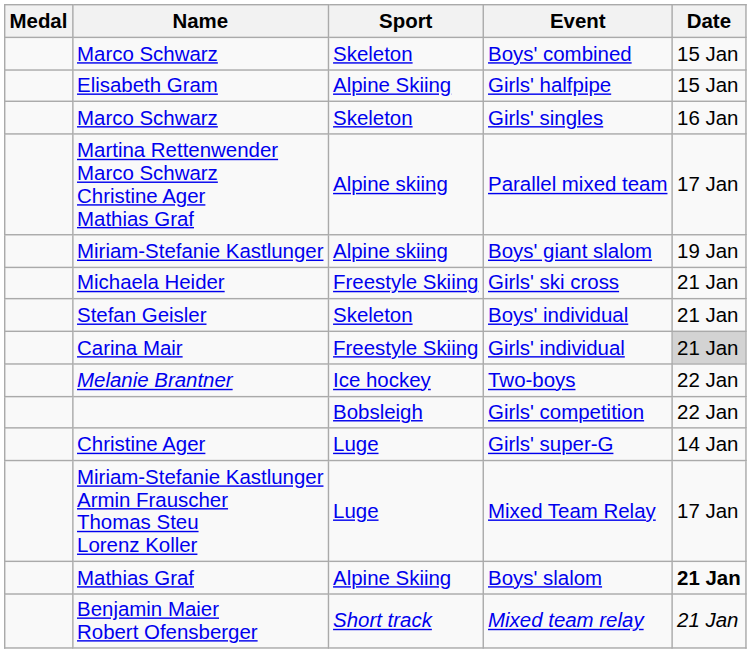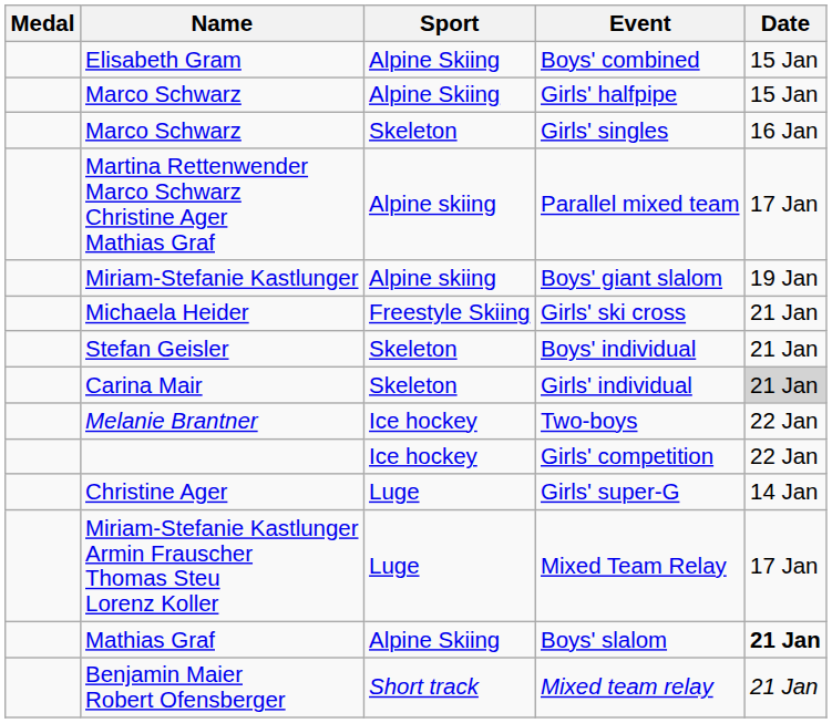 <table class="wikitable sortable" style="font-size:90%">
 <tr>
 <th>Medal</th>
 <th>Name</th>
 <th>Sport</th>
 <th>Event</th>
 <th>Date</th>
 </tr>
 <tr>
 <td></td>
-<td><a href='#'>Marco Schwarz</a></td>
-<td><a href='#'>Skeleton</a></td>
+<td><a href='#'>Elisabeth Gram</a></td>
+<td><a href='#'>Alpine Skiing</a></td>
 <td><a href='#'>Boys' combined</a></td>
 <td>15 Jan</td>
 </tr>
 <tr>
 <td></td>
-<td><a href='#'>Elisabeth Gram</a></td>
+<td><a href='#'>Marco Schwarz</a></td>
 <td><a href='#'>Alpine Skiing</a></td>
 <td><a href='#'>Girls' halfpipe</a></td>
 <td>15 Jan</td>
 </tr>
 <tr>
 <td></td>
 <td><a href='#'>Marco Schwarz</a></td>
 <td><a href='#'>Skeleton</a></td>
 <td><a href='#'>Girls' singles</a></td>
 <td>16 Jan</td>
 </tr>
 <tr>
 <td></td>
 <td><a href='#'>Martina Rettenwender</a><br><a href='#'>Marco Schwarz</a><br><a href='#'>Christine Ager</a><br><a href='#'>Mathias Graf</a></td>
 <td><a href='#'>Alpine skiing</a></td>
 <td><a href='#'>Parallel mixed team</a></td>
 <td>17 Jan</td>
 </tr>
 <tr>
 <td></td>
 <td><a href='#'>Miriam-Stefanie Kastlunger</a></td>
 <td><a href='#'>Alpine skiing</a></td>
 <td><a href='#'>Boys' giant slalom</a></td>
 <td>19 Jan</td>
 </tr>
 <tr>
 <td></td>
 <td><a href='#'>Michaela Heider</a></td>
 <td><a href='#'>Freestyle Skiing</a></td>
 <td><a href='#'>Girls' ski cross</a></td>
 <td>21 Jan</td>
 </tr>
 <tr>
 <td></td>
 <td><a href='#'>Stefan Geisler</a></td>
 <td><a href='#'>Skeleton</a></td>
 <td><a href='#'>Boys' individual</a></td>
 <td>21 Jan</td>
 </tr>
 <tr>
 <td></td>
 <td><a href='#'>Carina Mair</a></td>
-<td><a href='#'>Freestyle Skiing</a></td>
+<td><a href='#'>Skeleton</a></td>
 <td><a href='#'>Girls' individual</a></td>
 <td style="background: lightgrey;">21 Jan</td>
 </tr>
 <tr>
 <td></td>
 <td><em><a href='#'>Melanie Brantner</a></em></td>
 <td><a href='#'>Ice hockey</a></td>
 <td><a href='#'>Two-boys</a></td>
 <td>22 Jan</td>
 </tr>
 <tr>
 <td></td>
 <td><br></td>
-<td><a href='#'>Bobsleigh</a></td>
+<td><a href='#'>Ice hockey</a></td>
 <td><a href='#'>Girls' competition</a></td>
 <td>22 Jan</td>
 </tr>
 <tr>
 <td></td>
 <td><a href='#'>Christine Ager</a></td>
 <td><a href='#'>Luge</a></td>
 <td><a href='#'>Girls' super-G</a></td>
 <td>14 Jan</td>
 </tr>
 <tr>
 <td></td>
 <td><a href='#'>Miriam-Stefanie Kastlunger</a><br><a href='#'>Armin Frauscher</a><br><a href='#'>Thomas Steu</a><br><a href='#'>Lorenz Koller</a></td>
 <td><a href='#'>Luge</a></td>
 <td><a href='#'>Mixed Team Relay</a></td>
 <td>17 Jan</td>
 </tr>
 <tr>
 <td></td>
 <td><a href='#'>Mathias Graf</a></td>
 <td><a href='#'>Alpine Skiing</a></td>
 <td><a href='#'>Boys' slalom</a></td>
 <td><strong>21 Jan</strong></td>
 </tr>
 <tr>
 <td><em></em></td>
 <td><a href='#'>Benjamin Maier</a><br><a href='#'>Robert Ofensberger</a></td>
 <td><em><a href='#'>Short track</a></em></td>
 <td><em><a href='#'>Mixed team relay</a></em></td>
 <td><em>21 Jan</em></td>
 </tr>
 </table>
